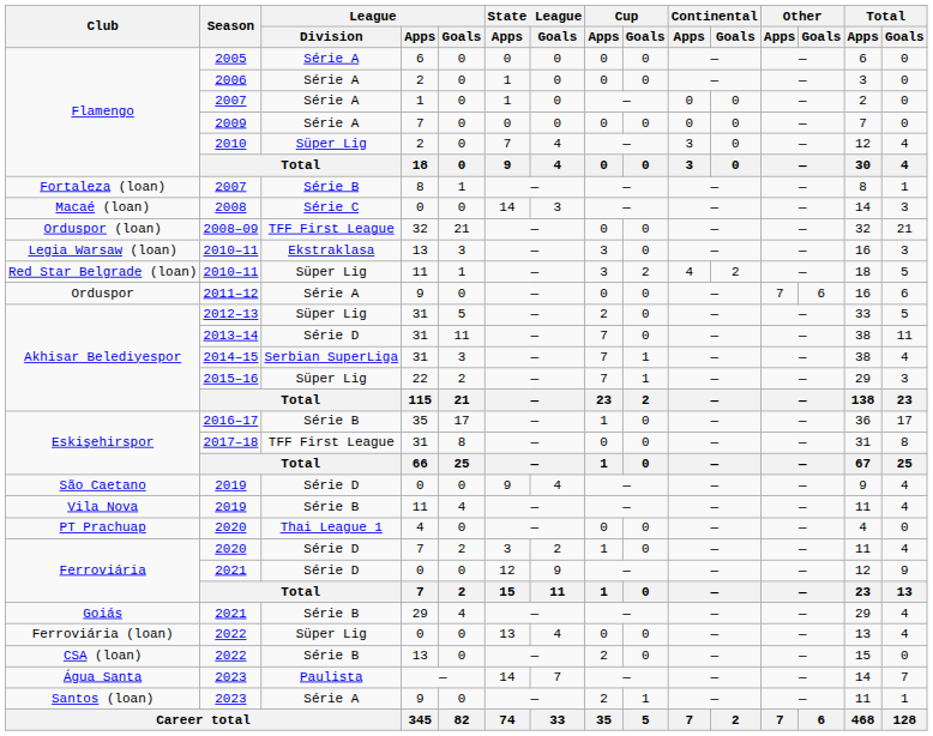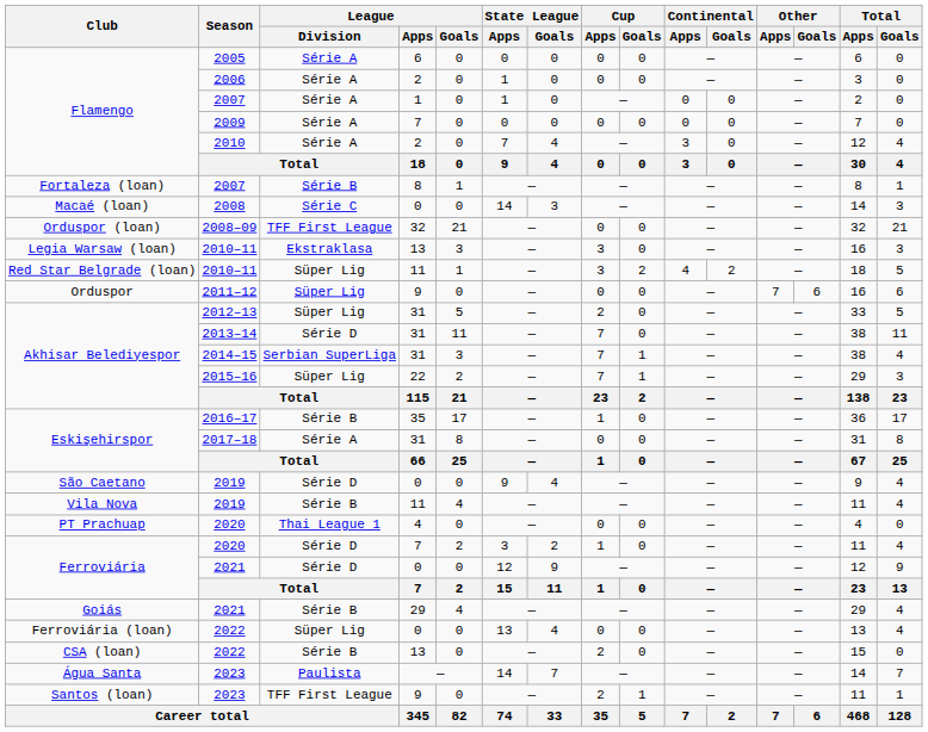 <table class="wikitable" style="text-align:center">
 <tr>
 <th rowspan="2">Club</th>
 <th rowspan="2">Season</th>
 <th colspan="3">League</th>
 <th colspan="2">State League</th>
 <th colspan="2">Cup</th>
 <th colspan="2">Continental</th>
 <th colspan="2">Other</th>
 <th colspan="2">Total</th>
 </tr>
 <tr>
 <th>Division</th>
 <th>Apps</th>
 <th>Goals</th>
 <th>Apps</th>
 <th>Goals</th>
 <th>Apps</th>
 <th>Goals</th>
 <th>Apps</th>
 <th>Goals</th>
 <th>Apps</th>
 <th>Goals</th>
 <th>Apps</th>
 <th>Goals</th>
 </tr>
 <tr>
 <td rowspan="6"><a href='#'>Flamengo</a></td>
 <td><a href='#'>2005</a></td>
 <td><a href='#'>Série A</a></td>
 <td>6</td>
 <td>0</td>
 <td>0</td>
 <td>0</td>
 <td>0</td>
 <td>0</td>
 <td colspan="2">—</td>
 <td colspan="2">—</td>
 <td>6</td>
 <td>0</td>
 </tr>
 <tr>
 <td><a href='#'>2006</a></td>
 <td>Série A</td>
 <td>2</td>
 <td>0</td>
 <td>1</td>
 <td>0</td>
 <td>0</td>
 <td>0</td>
 <td colspan="2">—</td>
 <td colspan="2">—</td>
 <td>3</td>
 <td>0</td>
 </tr>
 <tr>
 <td><a href='#'>2007</a></td>
 <td>Série A</td>
 <td>1</td>
 <td>0</td>
 <td>1</td>
 <td>0</td>
 <td colspan="2">—</td>
 <td>0</td>
 <td>0</td>
 <td colspan="2">—</td>
 <td>2</td>
 <td>0</td>
 </tr>
 <tr>
 <td><a href='#'>2009</a></td>
 <td>Série A</td>
 <td>7</td>
 <td>0</td>
 <td>0</td>
 <td>0</td>
 <td>0</td>
 <td>0</td>
 <td>0</td>
 <td>0</td>
 <td colspan="2">—</td>
 <td>7</td>
 <td>0</td>
 </tr>
 <tr>
 <td><a href='#'>2010</a></td>
-<td><a href='#'>Süper Lig</a></td>
+<td>Série A</td>
 <td>2</td>
 <td>0</td>
 <td>7</td>
 <td>4</td>
 <td colspan="2">—</td>
 <td>3</td>
 <td>0</td>
 <td colspan="2">—</td>
 <td>12</td>
 <td>4</td>
 </tr>
 <tr>
 <th colspan="2">Total</th>
 <th>18</th>
 <th>0</th>
 <th>9</th>
 <th>4</th>
 <th>0</th>
 <th>0</th>
 <th>3</th>
 <th>0</th>
 <th colspan="2">—</th>
 <th>30</th>
 <th>4</th>
 </tr>
 <tr>
 <td><a href='#'>Fortaleza</a> (loan)</td>
 <td><a href='#'>2007</a></td>
 <td><a href='#'>Série B</a></td>
 <td>8</td>
 <td>1</td>
 <td colspan="2">—</td>
 <td colspan="2">—</td>
 <td colspan="2">—</td>
 <td colspan="2">—</td>
 <td>8</td>
 <td>1</td>
 </tr>
 <tr>
 <td><a href='#'>Macaé</a> (loan)</td>
 <td><a href='#'>2008</a></td>
 <td><a href='#'>Série C</a></td>
 <td>0</td>
 <td>0</td>
 <td>14</td>
 <td>3</td>
 <td colspan="2">—</td>
 <td colspan="2">—</td>
 <td colspan="2">—</td>
 <td>14</td>
 <td>3</td>
 </tr>
 <tr>
 <td><a href='#'>Orduspor</a> (loan)</td>
 <td><a href='#'>2008–09</a></td>
 <td><a href='#'>TFF First League</a></td>
 <td>32</td>
 <td>21</td>
 <td colspan="2">—</td>
 <td>0</td>
 <td>0</td>
 <td colspan="2">—</td>
 <td colspan="2">—</td>
 <td>32</td>
 <td>21</td>
 </tr>
 <tr>
 <td><a href='#'>Legia Warsaw</a> (loan)</td>
 <td><a href='#'>2010–11</a></td>
 <td><a href='#'>Ekstraklasa</a></td>
 <td>13</td>
 <td>3</td>
 <td colspan="2">—</td>
 <td>3</td>
 <td>0</td>
 <td colspan="2">—</td>
 <td colspan="2">—</td>
 <td>16</td>
 <td>3</td>
 </tr>
 <tr>
 <td><a href='#'>Red Star Belgrade</a> (loan)</td>
 <td><a href='#'>2010–11</a></td>
 <td>Süper Lig</td>
 <td>11</td>
 <td>1</td>
 <td colspan="2">—</td>
 <td>3</td>
 <td>2</td>
 <td>4</td>
 <td>2</td>
 <td colspan="2">—</td>
 <td>18</td>
 <td>5</td>
 </tr>
 <tr>
 <td>Orduspor</td>
 <td><a href='#'>2011–12</a></td>
-<td>Série A</td>
+<td><a href='#'>Süper Lig</a></td>
 <td>9</td>
 <td>0</td>
 <td colspan="2">—</td>
 <td>0</td>
 <td>0</td>
 <td colspan="2">—</td>
 <td>7</td>
 <td>6</td>
 <td>16</td>
 <td>6</td>
 </tr>
 <tr>
 <td rowspan="5"><a href='#'>Akhisar Belediyespor</a></td>
 <td><a href='#'>2012–13</a></td>
 <td>Süper Lig</td>
 <td>31</td>
 <td>5</td>
 <td colspan="2">—</td>
 <td>2</td>
 <td>0</td>
 <td colspan="2">—</td>
 <td colspan="2">—</td>
 <td>33</td>
 <td>5</td>
 </tr>
 <tr>
 <td><a href='#'>2013–14</a></td>
 <td>Série D</td>
 <td>31</td>
 <td>11</td>
 <td colspan="2">—</td>
 <td>7</td>
 <td>0</td>
 <td colspan="2">—</td>
 <td colspan="2">—</td>
 <td>38</td>
 <td>11</td>
 </tr>
 <tr>
 <td><a href='#'>2014–15</a></td>
 <td><a href='#'>Serbian SuperLiga</a></td>
 <td>31</td>
 <td>3</td>
 <td colspan="2">—</td>
 <td>7</td>
 <td>1</td>
 <td colspan="2">—</td>
 <td colspan="2">—</td>
 <td>38</td>
 <td>4</td>
 </tr>
 <tr>
 <td><a href='#'>2015–16</a></td>
 <td>Süper Lig</td>
 <td>22</td>
 <td>2</td>
 <td colspan="2">—</td>
 <td>7</td>
 <td>1</td>
 <td colspan="2">—</td>
 <td colspan="2">—</td>
 <td>29</td>
 <td>3</td>
 </tr>
 <tr>
 <th colspan="2">Total</th>
 <th>115</th>
 <th>21</th>
 <th colspan="2">—</th>
 <th>23</th>
 <th>2</th>
 <th colspan="2">—</th>
 <th colspan="2">—</th>
 <th>138</th>
 <th>23</th>
 </tr>
 <tr>
 <td rowspan="3"><a href='#'>Eskişehirspor</a></td>
 <td><a href='#'>2016–17</a></td>
 <td>Série B</td>
 <td>35</td>
 <td>17</td>
 <td colspan="2">—</td>
 <td>1</td>
 <td>0</td>
 <td colspan="2">—</td>
 <td colspan="2">—</td>
 <td>36</td>
 <td>17</td>
 </tr>
 <tr>
 <td><a href='#'>2017–18</a></td>
-<td>TFF First League</td>
+<td>Série A</td>
 <td>31</td>
 <td>8</td>
 <td colspan="2">—</td>
 <td>0</td>
 <td>0</td>
 <td colspan="2">—</td>
 <td colspan="2">—</td>
 <td>31</td>
 <td>8</td>
 </tr>
 <tr>
 <th colspan="2">Total</th>
 <th>66</th>
 <th>25</th>
 <th colspan="2">—</th>
 <th>1</th>
 <th>0</th>
 <th colspan="2">—</th>
 <th colspan="2">—</th>
 <th>67</th>
 <th>25</th>
 </tr>
 <tr>
 <td><a href='#'>São Caetano</a></td>
 <td><a href='#'>2019</a></td>
 <td>Série D</td>
 <td>0</td>
 <td>0</td>
 <td>9</td>
 <td>4</td>
 <td colspan="2">—</td>
 <td colspan="2">—</td>
 <td colspan="2">—</td>
 <td>9</td>
 <td>4</td>
 </tr>
 <tr>
 <td><a href='#'>Vila Nova</a></td>
 <td><a href='#'>2019</a></td>
 <td>Série B</td>
 <td>11</td>
 <td>4</td>
 <td colspan="2">—</td>
 <td colspan="2">—</td>
 <td colspan="2">—</td>
 <td colspan="2">—</td>
 <td>11</td>
 <td>4</td>
 </tr>
 <tr>
 <td><a href='#'>PT Prachuap</a></td>
 <td><a href='#'>2020</a></td>
 <td><a href='#'>Thai League 1</a></td>
 <td>4</td>
 <td>0</td>
 <td colspan="2">—</td>
 <td>0</td>
 <td>0</td>
 <td colspan="2">—</td>
 <td colspan="2">—</td>
 <td>4</td>
 <td>0</td>
 </tr>
 <tr>
 <td rowspan="3"><a href='#'>Ferroviária</a></td>
 <td><a href='#'>2020</a></td>
 <td>Série D</td>
 <td>7</td>
 <td>2</td>
 <td>3</td>
 <td>2</td>
 <td>1</td>
 <td>0</td>
 <td colspan="2">—</td>
 <td colspan="2">—</td>
 <td>11</td>
 <td>4</td>
 </tr>
 <tr>
 <td><a href='#'>2021</a></td>
 <td>Série D</td>
 <td>0</td>
 <td>0</td>
 <td>12</td>
 <td>9</td>
 <td colspan="2">—</td>
 <td colspan="2">—</td>
 <td colspan="2">—</td>
 <td>12</td>
 <td>9</td>
 </tr>
 <tr>
 <th colspan="2">Total</th>
 <th>7</th>
 <th>2</th>
 <th>15</th>
 <th>11</th>
 <th>1</th>
 <th>0</th>
 <th colspan="2">—</th>
 <th colspan="2">—</th>
 <th>23</th>
 <th>13</th>
 </tr>
 <tr>
 <td><a href='#'>Goiás</a></td>
 <td><a href='#'>2021</a></td>
 <td>Série B</td>
 <td>29</td>
 <td>4</td>
 <td colspan="2">—</td>
 <td colspan="2">—</td>
 <td colspan="2">—</td>
 <td colspan="2">—</td>
 <td>29</td>
 <td>4</td>
 </tr>
 <tr>
 <td>Ferroviária (loan)</td>
 <td><a href='#'>2022</a></td>
 <td>Süper Lig</td>
 <td>0</td>
 <td>0</td>
 <td>13</td>
 <td>4</td>
 <td>0</td>
 <td>0</td>
 <td colspan="2">—</td>
 <td colspan="2">—</td>
 <td>13</td>
 <td>4</td>
 </tr>
 <tr>
 <td><a href='#'>CSA</a> (loan)</td>
 <td><a href='#'>2022</a></td>
 <td>Série B</td>
 <td>13</td>
 <td>0</td>
 <td colspan="2">—</td>
 <td>2</td>
 <td>0</td>
 <td colspan="2">—</td>
 <td colspan="2">—</td>
 <td>15</td>
 <td>0</td>
 </tr>
 <tr>
 <td><a href='#'>Água Santa</a></td>
 <td><a href='#'>2023</a></td>
 <td><a href='#'>Paulista</a></td>
 <td colspan="2">—</td>
 <td>14</td>
 <td>7</td>
 <td colspan="2">—</td>
 <td colspan="2">—</td>
 <td colspan="2">—</td>
 <td>14</td>
 <td>7</td>
 </tr>
 <tr>
 <td><a href='#'>Santos</a> (loan)</td>
 <td><a href='#'>2023</a></td>
-<td>Série A</td>
+<td>TFF First League</td>
 <td>9</td>
 <td>0</td>
 <td colspan="2">—</td>
 <td>2</td>
 <td>1</td>
 <td colspan="2">—</td>
 <td colspan="2">—</td>
 <td>11</td>
 <td>1</td>
 </tr>
 <tr>
 <th colspan="3">Career total</th>
 <th>345</th>
 <th>82</th>
 <th>74</th>
 <th>33</th>
 <th>35</th>
 <th>5</th>
 <th>7</th>
 <th>2</th>
 <th>7</th>
 <th>6</th>
 <th>468</th>
 <th>128</th>
 </tr>
 </table>
